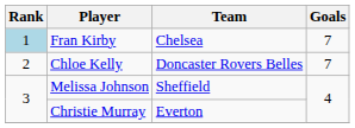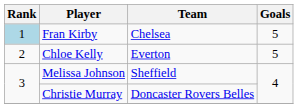 <table class="wikitable" style="text-align:center">
 <tr>
 <th>Rank</th>
 <th>Player</th>
 <th>Team</th>
 <th>Goals</th>
 </tr>
 <tr>
 <td rowspan="1" style="background: lightblue;">1</td>
 <td align="left"> <a href='#'>Fran Kirby</a></td>
 <td align="left"><a href='#'>Chelsea</a></td>
-<td rowspan="1">7</td>
+<td rowspan="1">5</td>
 </tr>
 <tr>
 <td rowspan="1">2</td>
 <td align="left"> <a href='#'>Chloe Kelly</a></td>
-<td align="left"><a href='#'>Doncaster Rovers Belles</a></td>
-<td rowspan="1">7</td>
+<td align="left"><a href='#'>Everton</a></td>
+<td rowspan="1">5</td>
 </tr>
 <tr>
 <td rowspan="2">3</td>
 <td align="left"> <a href='#'>Melissa Johnson</a></td>
 <td align="left"><a href='#'>Sheffield</a></td>
 <td rowspan="2">4</td>
 </tr>
 <tr>
 <td align="left"> <a href='#'>Christie Murray</a></td>
-<td align="left"><a href='#'>Everton</a></td>
+<td align="left"><a href='#'>Doncaster Rovers Belles</a></td>
 </tr>
 <tr>
 </tr>
 </table>
